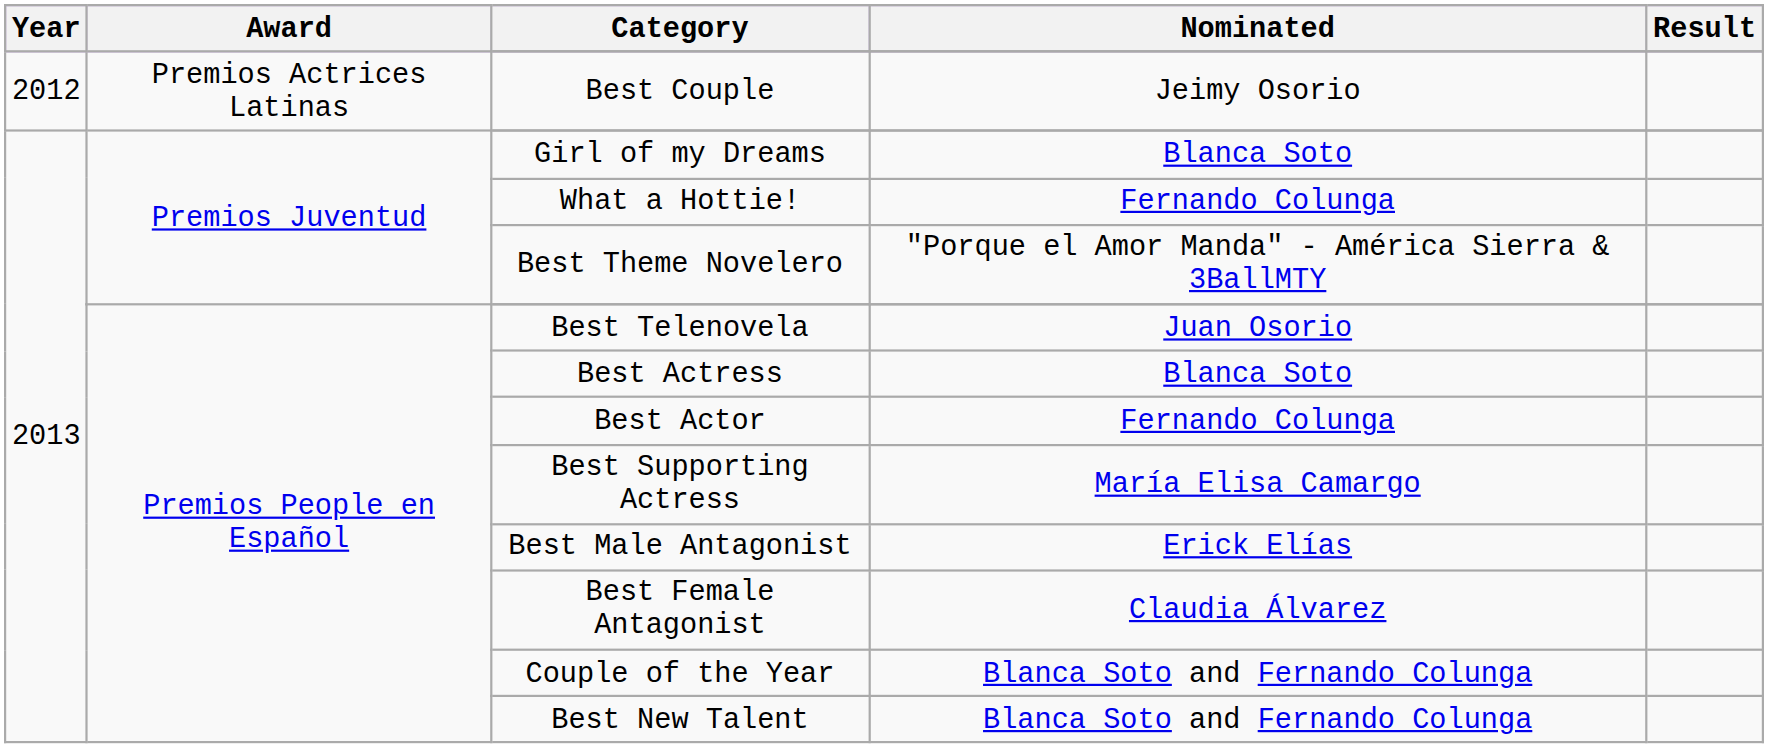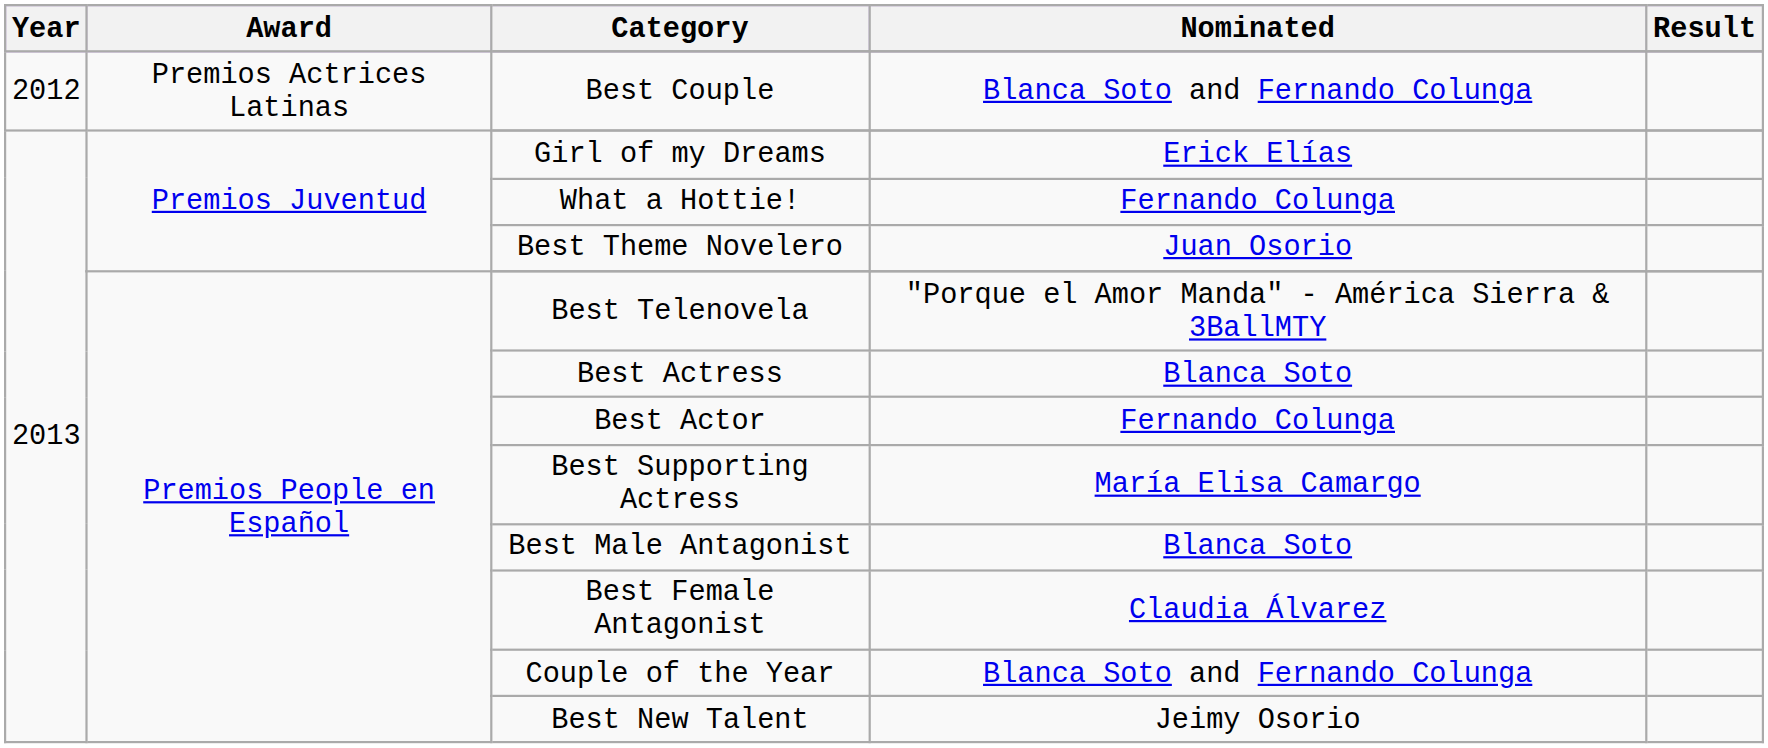 <table class="wikitable" width=800px>
 <tr style="background:#96c; text-align:center;">
 <th>Year</th>
 <th>Award</th>
 <th>Category</th>
 <th>Nominated</th>
 <th>Result</th>
 </tr>
 <tr>
 <td style="text-align: center; top" rowspan="2">2012</td>
 <td style="text-align: center; top" rowspan="2">Premios Actrices Latinas</td>
 </tr>
 <tr style="text-align: center; top">
 <td>Best Couple</td>
-<td>Jeimy Osorio</td>
+<td><a href='#'>Blanca Soto</a> and <a href='#'>Fernando Colunga</a></td>
 <td></td>
 </tr>
 <tr style="text-align: center;">
 <td style="text-align: center; top" rowspan="16">2013</td>
 <td style="text-align: center; top" rowspan="4"><a href='#'>Premios Juventud</a></td>
 </tr>
 <tr style="text-align: center; top">
 <td>Girl of my Dreams</td>
-<td><a href='#'>Blanca Soto</a></td>
+<td><a href='#'>Erick Elías</a></td>
 <td></td>
 </tr>
 <tr style="text-align: center; top">
 <td>What a Hottie!</td>
 <td><a href='#'>Fernando Colunga</a></td>
 <td></td>
 </tr>
 <tr style="text-align: center; top">
 <td>Best Theme Novelero</td>
-<td>"Porque el Amor Manda" - América Sierra & <a href='#'>3BallMTY</a></td>
+<td><a href='#'>Juan Osorio</a></td>
 <td></td>
 </tr>
 <tr style="text-align: center;">
 <td style="text-align: center; top" rowspan="16"><a href='#'>Premios People en Español</a></td>
 </tr>
 <tr style="text-align: center; top">
 <td>Best Telenovela</td>
-<td><a href='#'>Juan Osorio</a></td>
+<td>"Porque el Amor Manda" - América Sierra & <a href='#'>3BallMTY</a></td>
 <td></td>
 </tr>
 <tr style="text-align: center; top">
 <td>Best Actress</td>
 <td><a href='#'>Blanca Soto</a></td>
 <td></td>
 </tr>
 <tr style="text-align: center; top">
 <td>Best Actor</td>
 <td><a href='#'>Fernando Colunga</a></td>
 <td></td>
 </tr>
 <tr style="text-align: center; top">
 <td>Best Supporting Actress</td>
 <td><a href='#'>María Elisa Camargo</a></td>
 <td></td>
 </tr>
 <tr style="text-align: center; top">
 <td>Best Male Antagonist</td>
-<td><a href='#'>Erick Elías</a></td>
+<td><a href='#'>Blanca Soto</a></td>
 <td></td>
 </tr>
 <tr style="text-align: center; top">
 <td>Best Female Antagonist</td>
 <td><a href='#'>Claudia Álvarez</a></td>
 <td></td>
 </tr>
 <tr style="text-align: center; top">
 <td>Couple of the Year</td>
 <td><a href='#'>Blanca Soto</a> and <a href='#'>Fernando Colunga</a></td>
 <td></td>
 </tr>
 <tr style="text-align: center; top">
 <td>Best New Talent</td>
-<td><a href='#'>Blanca Soto</a> and <a href='#'>Fernando Colunga</a></td>
+<td>Jeimy Osorio</td>
 <td></td>
 </tr>
 </table>
